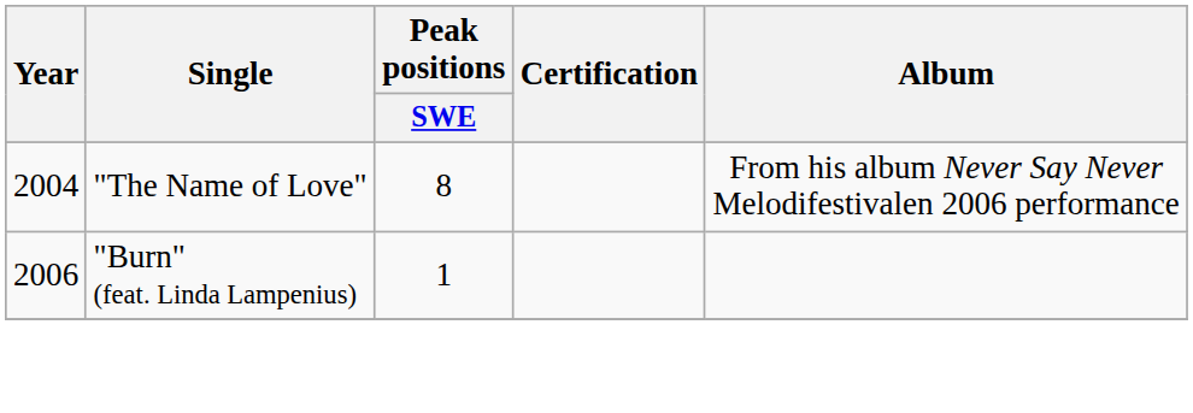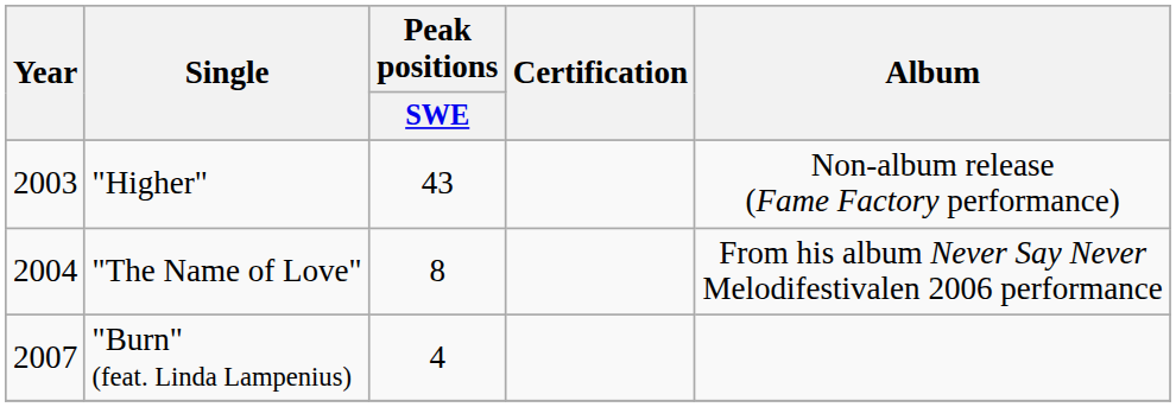 <table class="wikitable">
 <tr>
 <th align="center" rowspan="2">Year</th>
 <th align="center" rowspan="2">Single</th>
 <th align="center" colspan="1">Peak positions</th>
 <th align="center" rowspan="2">Certification</th>
 <th align="center" rowspan="2">Album</th>
 </tr>
 <tr>
 <th scope="col" style="width:3em;font-size:90%;"><a href='#'>SWE</a></th>
 </tr>
 <tr>
+<td style="text-align:center;">2003</td>
+<td>"Higher"</td>
+<td style="text-align:center;">43</td>
+<td style="text-align:center;"></td>
+<td style="text-align:center;">Non-album release <br>(<em>Fame Factory</em> performance)</td>
+</tr>
+<tr>
 <td style="text-align:center;">2004</td>
 <td>"The Name of Love"</td>
 <td style="text-align:center;">8</td>
 <td style="text-align:center;"></td>
 <td style="text-align:center;">From his album <em>Never Say Never</em> <br>Melodifestivalen 2006 performance</td>
 </tr>
 <tr>
-<td style="text-align:center;">2006</td>
+<td style="text-align:center;">2007</td>
 <td>"Burn"<br><small>(feat. Linda Lampenius)</small></td>
-<td style="text-align:center;">1</td>
+<td style="text-align:center;">4</td>
 <td style="text-align:center;"></td>
 <td style="text-align:center;"></td>
 </tr>
 <tr>
 </tr>
 </table>
